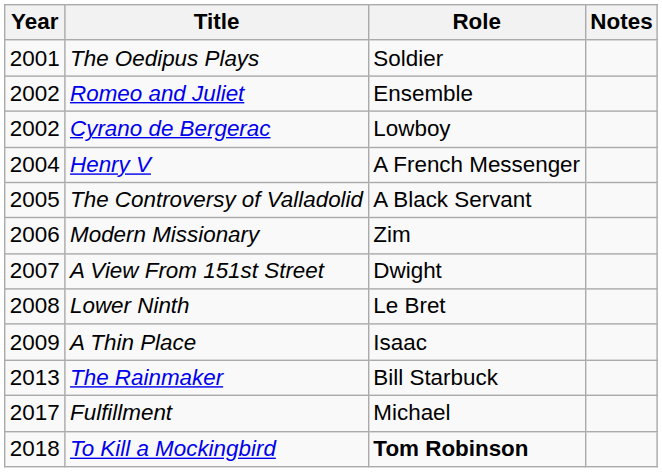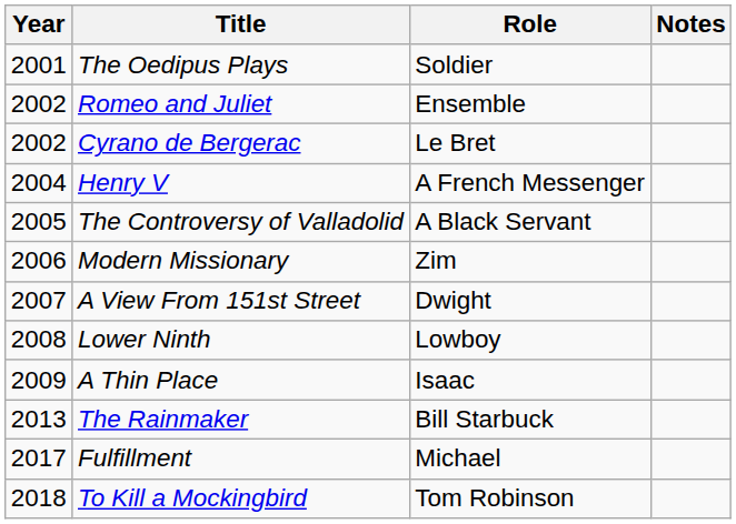 <table class="wikitable sortable">
 <tr>
 <th>Year</th>
 <th>Title</th>
 <th>Role</th>
 <th class="unsortable">Notes</th>
 </tr>
 <tr>
 <td>2001</td>
 <td><em>The Oedipus Plays</em></td>
 <td>Soldier</td>
 <td></td>
 </tr>
 <tr>
 <td>2002</td>
 <td><em><a href='#'>Romeo and Juliet</a></em></td>
 <td>Ensemble</td>
 <td></td>
 </tr>
 <tr>
 <td>2002</td>
 <td><em><a href='#'>Cyrano de Bergerac</a></em></td>
-<td>Lowboy</td>
+<td>Le Bret</td>
 <td></td>
 </tr>
 <tr>
 <td>2004</td>
 <td><em><a href='#'>Henry V</a></em></td>
 <td>A French Messenger</td>
 <td></td>
 </tr>
 <tr>
 <td>2005</td>
 <td><em>The Controversy of Valladolid</em></td>
 <td>A Black Servant</td>
 <td></td>
 </tr>
 <tr>
 <td>2006</td>
 <td><em>Modern Missionary</em></td>
 <td>Zim</td>
 <td></td>
 </tr>
 <tr>
 <td>2007</td>
 <td><em>A View From 151st Street</em></td>
 <td>Dwight</td>
 <td></td>
 </tr>
 <tr>
 <td>2008</td>
 <td><em>Lower Ninth</em></td>
-<td>Le Bret</td>
+<td>Lowboy</td>
 <td></td>
 </tr>
 <tr>
 <td>2009</td>
 <td><em>A Thin Place</em></td>
 <td>Isaac</td>
 <td></td>
 </tr>
 <tr>
 <td>2013</td>
 <td><em><a href='#'>The Rainmaker</a></em></td>
 <td>Bill Starbuck</td>
 <td></td>
 </tr>
 <tr>
 <td>2017</td>
 <td><em>Fulfillment</em></td>
 <td>Michael</td>
 <td></td>
 </tr>
 <tr>
 <td>2018</td>
 <td><em><a href='#'>To Kill a Mockingbird</a></em></td>
-<td><strong>Tom Robinson</strong></td>
+<td>Tom Robinson</td>
 <td></td>
 </tr>
 </table>
